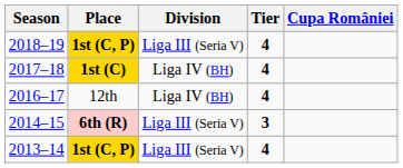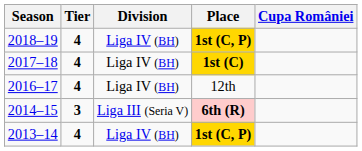 <table class="wikitable" style="text-align:center; font-size:90%">
 <tr>
 <th>Season</th>
+<th>Tier</th>
+<th>Division</th>
 <th>Place</th>
-<th>Division</th>
-<th>Tier</th>
 <th><a href='#'>Cupa României</a></th>
 </tr>
 <tr>
 <td><a href='#'>2018–19</a></td>
+<td><strong>4</strong></td>
+<td><a href='#'>Liga IV</a> <small>(<a href='#'>BH</a>)</small></td>
 <td align=center bgcolor=gold><strong>1st (C, P)</strong></td>
-<td><a href='#'>Liga III</a> <small>(Seria V)</small></td>
-<td><strong>4</strong></td>
 <td></td>
 </tr>
 <tr>
 <td><a href='#'>2017–18</a></td>
+<td><strong>4</strong></td>
+<td>Liga IV <small>(<a href='#'>BH</a>)</small></td>
 <td align=center bgcolor=gold><strong>1st (C)</strong></td>
-<td>Liga IV <small>(<a href='#'>BH</a>)</small></td>
-<td><strong>4</strong></td>
 <td></td>
 </tr>
 <tr>
 <td><a href='#'>2016–17</a></td>
+<td><strong>4</strong></td>
+<td>Liga IV <small>(<a href='#'>BH</a>)</small></td>
 <td>12th</td>
-<td>Liga IV <small>(<a href='#'>BH</a>)</small></td>
-<td><strong>4</strong></td>
 <td></td>
 </tr>
 <tr>
 <td><a href='#'>2014–15</a></td>
+<td><strong>3</strong></td>
+<td><a href='#'>Liga III</a> <small>(Seria V)</small></td>
 <td align=center bgcolor=FFCCCC><strong>6th (R)</strong></td>
-<td><a href='#'>Liga III</a> <small>(Seria V)</small></td>
-<td><strong>3</strong></td>
 <td></td>
 </tr>
 <tr>
 <td><a href='#'>2013–14</a></td>
+<td><strong>4</strong></td>
+<td><a href='#'>Liga IV</a> <small>(<a href='#'>BH</a>)</small></td>
 <td align=center bgcolor=gold><strong>1st (C, P)</strong></td>
-<td><a href='#'>Liga III</a> <small>(Seria V)</small></td>
-<td><strong>4</strong></td>
 <td></td>
 </tr>
 </table>
